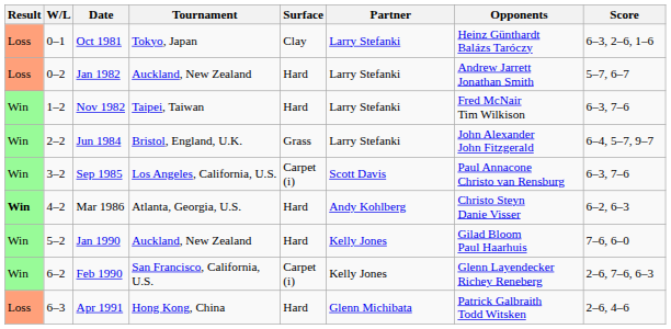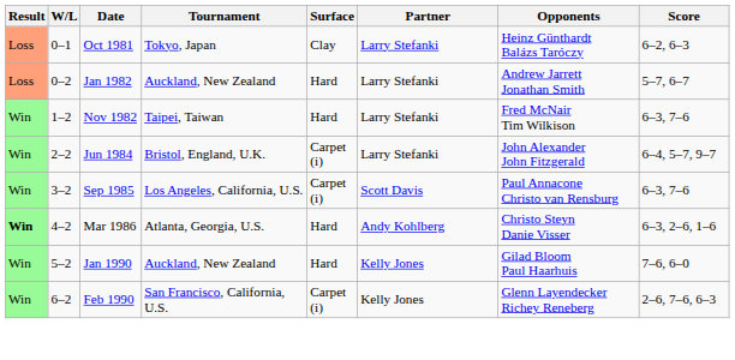 <table class="sortable wikitable">
 <tr>
 <th style="width:40px">Result</th>
 <th style="width:30px" class="unsortable">W/L</th>
 <th style="width:65px">Date</th>
 <th style="width:190px">Tournament</th>
 <th style="width:50px">Surface</th>
 <th style="width:160px">Partner</th>
 <th style="width:160px">Opponents</th>
 <th style="width:100px" class="unsortable">Score</th>
 </tr>
 <tr>
 <td style="background:#ffa07a;">Loss</td>
 <td>0–1</td>
 <td><a href='#'>Oct 1981</a></td>
 <td><a href='#'>Tokyo</a>, Japan</td>
 <td>Clay</td>
 <td> <a href='#'>Larry Stefanki</a></td>
 <td> <a href='#'>Heinz Günthardt</a> <br>  <a href='#'>Balázs Taróczy</a></td>
-<td>6–3, 2–6, 1–6</td>
+<td>6–2, 6–3</td>
 </tr>
 <tr>
 <td style="background:#ffa07a;">Loss</td>
 <td>0–2</td>
 <td><a href='#'>Jan 1982</a></td>
 <td><a href='#'>Auckland</a>, New Zealand</td>
 <td>Hard</td>
 <td> Larry Stefanki</td>
 <td> <a href='#'>Andrew Jarrett</a> <br>  <a href='#'>Jonathan Smith</a></td>
 <td>5–7, 6–7</td>
 </tr>
 <tr>
 <td style="background:#98fb98;">Win</td>
 <td>1–2</td>
 <td><a href='#'>Nov 1982</a></td>
 <td><a href='#'>Taipei</a>, Taiwan</td>
 <td>Hard</td>
 <td> Larry Stefanki</td>
 <td> <a href='#'>Fred McNair</a> <br>  Tim Wilkison</td>
 <td>6–3, 7–6</td>
 </tr>
 <tr>
 <td style="background:#98fb98;">Win</td>
 <td>2–2</td>
 <td><a href='#'>Jun 1984</a></td>
 <td><a href='#'>Bristol</a>, England, U.K.</td>
-<td>Grass</td>
+<td>Carpet (i)</td>
 <td> Larry Stefanki</td>
 <td> <a href='#'>John Alexander</a> <br>  <a href='#'>John Fitzgerald</a></td>
 <td>6–4, 5–7, 9–7</td>
 </tr>
 <tr>
 <td style="background:#98fb98;">Win</td>
 <td>3–2</td>
 <td><a href='#'>Sep 1985</a></td>
 <td><a href='#'>Los Angeles</a>, California, U.S.</td>
 <td>Carpet (i)</td>
 <td> <a href='#'>Scott Davis</a></td>
 <td> <a href='#'>Paul Annacone</a> <br>  <a href='#'>Christo van Rensburg</a></td>
 <td>6–3, 7–6</td>
 </tr>
 <tr>
 <td style="background:#98fb98;"><strong>Win</strong></td>
 <td>4–2</td>
 <td>Mar 1986</td>
 <td>Atlanta, Georgia, U.S.</td>
 <td>Hard</td>
 <td> <a href='#'>Andy Kohlberg</a></td>
 <td> <a href='#'>Christo Steyn</a> <br>  <a href='#'>Danie Visser</a></td>
-<td>6–2, 6–3</td>
+<td>6–3, 2–6, 1–6</td>
 </tr>
 <tr>
 <td style="background:#98fb98;">Win</td>
 <td>5–2</td>
 <td><a href='#'>Jan 1990</a></td>
 <td><a href='#'>Auckland</a>, New Zealand</td>
 <td>Hard</td>
 <td> <a href='#'>Kelly Jones</a></td>
 <td> <a href='#'>Gilad Bloom</a> <br>  <a href='#'>Paul Haarhuis</a></td>
 <td>7–6, 6–0</td>
 </tr>
 <tr>
 <td style="background:#98fb98;">Win</td>
 <td>6–2</td>
 <td><a href='#'>Feb 1990</a></td>
 <td><a href='#'>San Francisco</a>, California, U.S.</td>
 <td>Carpet (i)</td>
 <td> Kelly Jones</td>
 <td> <a href='#'>Glenn Layendecker</a> <br>  <a href='#'>Richey Reneberg</a></td>
 <td>2–6, 7–6, 6–3</td>
 </tr>
-<tr>
-<td style="background:#ffa07a;">Loss</td>
-<td>6–3</td>
-<td><a href='#'>Apr 1991</a></td>
-<td><a href='#'>Hong Kong</a>, China</td>
-<td>Hard</td>
-<td> <a href='#'>Glenn Michibata</a></td>
-<td> <a href='#'>Patrick Galbraith</a> <br>  <a href='#'>Todd Witsken</a></td>
-<td>2–6, 4–6</td>
-</tr>
 </table>
